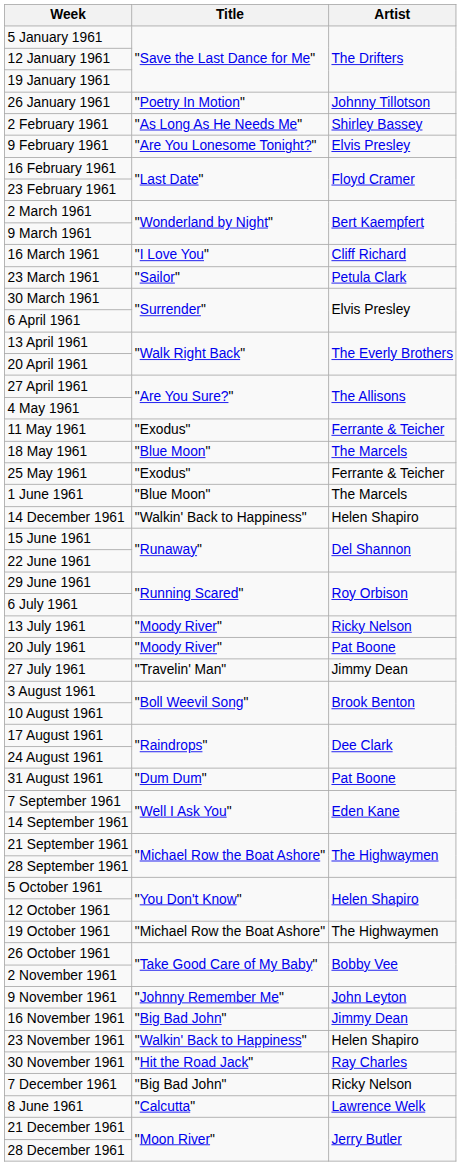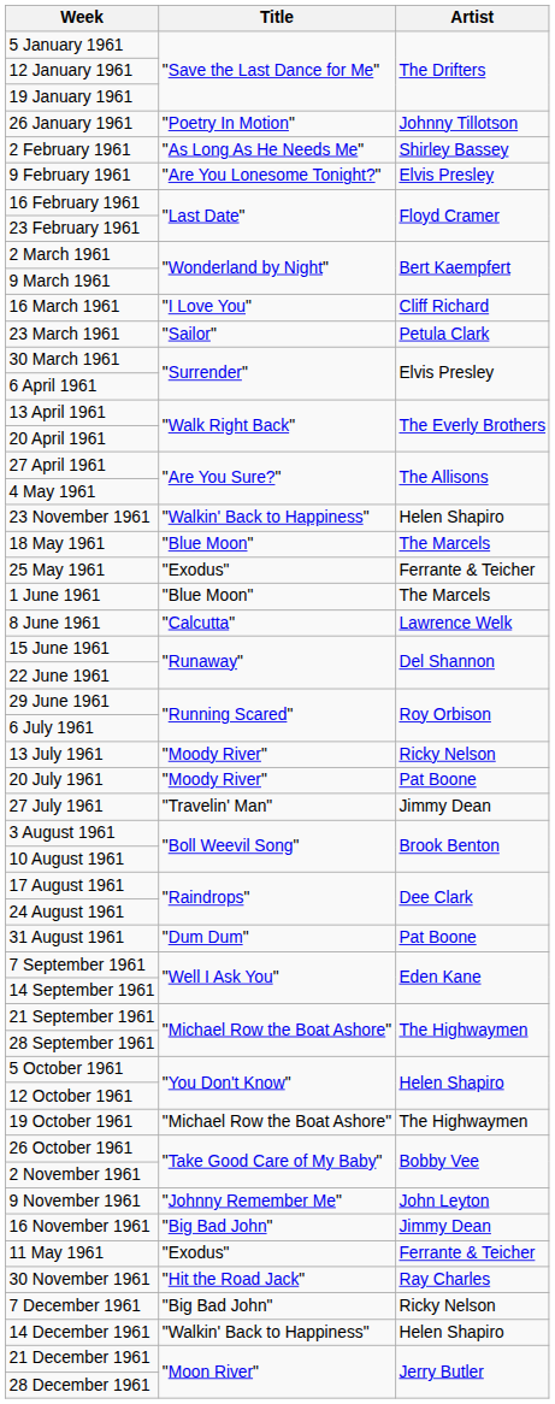 <table class="wikitable">
 <tr>
 <th>Week</th>
 <th>Title</th>
 <th>Artist</th>
 </tr>
 <tr>
 <td>5 January 1961</td>
 <td rowspan="3">"<a href='#'>Save the Last Dance for Me</a>"</td>
 <td rowspan="3"><a href='#'>The Drifters</a></td>
 </tr>
 <tr>
 <td>12 January 1961</td>
 </tr>
 <tr>
 <td>19 January 1961</td>
 </tr>
 <tr>
 <td>26 January 1961</td>
 <td rowspan="1">"<a href='#'>Poetry In Motion</a>"</td>
 <td rowspan="1"><a href='#'>Johnny Tillotson</a></td>
 </tr>
 <tr>
 <td>2 February 1961</td>
 <td rowspan="1">"<a href='#'>As Long As He Needs Me</a>"</td>
 <td rowspan="1"><a href='#'>Shirley Bassey</a></td>
 </tr>
 <tr>
 <td>9 February 1961</td>
 <td rowspan="1">"<a href='#'>Are You Lonesome Tonight?</a>"</td>
 <td rowspan="1"><a href='#'>Elvis Presley</a></td>
 </tr>
 <tr>
 <td>16 February 1961</td>
 <td rowspan="2">"<a href='#'>Last Date</a>"</td>
 <td rowspan="2"><a href='#'>Floyd Cramer</a></td>
 </tr>
 <tr>
 <td>23 February 1961</td>
 </tr>
 <tr>
 <td>2 March 1961</td>
 <td rowspan="2">"<a href='#'>Wonderland by Night</a>"</td>
 <td rowspan="2"><a href='#'>Bert Kaempfert</a></td>
 </tr>
 <tr>
 <td>9 March 1961</td>
 </tr>
 <tr>
 <td>16 March 1961</td>
 <td rowspan="1">"<a href='#'>I Love You</a>"</td>
 <td rowspan="1"><a href='#'>Cliff Richard</a></td>
 </tr>
 <tr>
 <td>23 March 1961</td>
 <td rowspan="1">"<a href='#'>Sailor</a>"</td>
 <td rowspan="1"><a href='#'>Petula Clark</a></td>
 </tr>
 <tr>
 <td>30 March 1961</td>
 <td rowspan="2">"<a href='#'>Surrender</a>"</td>
 <td rowspan="2">Elvis Presley</td>
 </tr>
 <tr>
 <td>6 April 1961</td>
 </tr>
 <tr>
 <td>13 April 1961</td>
 <td rowspan="2">"<a href='#'>Walk Right Back</a>"</td>
 <td rowspan="2"><a href='#'>The Everly Brothers</a></td>
 </tr>
 <tr>
 <td>20 April 1961</td>
 </tr>
 <tr>
 <td>27 April 1961</td>
 <td rowspan="2">"<a href='#'>Are You Sure?</a>"</td>
 <td rowspan="2"><a href='#'>The Allisons</a></td>
 </tr>
 <tr>
 <td>4 May 1961</td>
 </tr>
 <tr>
-<td>11 May 1961</td>
-<td rowspan="1">"Exodus"</td>
-<td rowspan="1"><a href='#'>Ferrante & Teicher</a></td>
+<td>23 November 1961</td>
+<td rowspan="1">"<a href='#'>Walkin' Back to Happiness</a>"</td>
+<td rowspan="1">Helen Shapiro</td>
 </tr>
 <tr>
 <td>18 May 1961</td>
 <td rowspan="1">"<a href='#'>Blue Moon</a>"</td>
 <td rowspan="1"><a href='#'>The Marcels</a></td>
 </tr>
 <tr>
 <td>25 May 1961</td>
 <td rowspan="1">"Exodus"</td>
 <td rowspan="1">Ferrante & Teicher</td>
 </tr>
 <tr>
 <td>1 June 1961</td>
 <td rowspan="1">"Blue Moon"</td>
 <td rowspan="1">The Marcels</td>
 </tr>
 <tr>
-<td>14 December 1961</td>
-<td rowspan="1">"Walkin' Back to Happiness"</td>
-<td rowspan="1">Helen Shapiro</td>
+<td>8 June 1961</td>
+<td rowspan="1">"<a href='#'>Calcutta</a>"</td>
+<td rowspan="1"><a href='#'>Lawrence Welk</a></td>
 </tr>
 <tr>
 <td>15 June 1961</td>
 <td rowspan="2">"<a href='#'>Runaway</a>"</td>
 <td rowspan="2"><a href='#'>Del Shannon</a></td>
 </tr>
 <tr>
 <td>22 June 1961</td>
 </tr>
 <tr>
 <td>29 June 1961</td>
 <td rowspan="2">"<a href='#'>Running Scared</a>"</td>
 <td rowspan="2"><a href='#'>Roy Orbison</a></td>
 </tr>
 <tr>
 <td>6 July 1961</td>
 </tr>
 <tr>
 <td>13 July 1961</td>
 <td rowspan="1">"<a href='#'>Moody River</a>"</td>
 <td rowspan="1"><a href='#'>Ricky Nelson</a></td>
 </tr>
 <tr>
 <td>20 July 1961</td>
 <td rowspan="1">"<a href='#'>Moody River</a>"</td>
 <td rowspan="1"><a href='#'>Pat Boone</a></td>
 </tr>
 <tr>
 <td>27 July 1961</td>
 <td rowspan="1">"Travelin' Man"</td>
 <td rowspan="1">Jimmy Dean</td>
 </tr>
 <tr>
 <td>3 August 1961</td>
 <td rowspan="2">"<a href='#'>Boll Weevil Song</a>"</td>
 <td rowspan="2"><a href='#'>Brook Benton</a></td>
 </tr>
 <tr>
 <td>10 August 1961</td>
 </tr>
 <tr>
 <td>17 August 1961</td>
 <td rowspan="2">"<a href='#'>Raindrops</a>"</td>
 <td rowspan="2"><a href='#'>Dee Clark</a></td>
 </tr>
 <tr>
 <td>24 August 1961</td>
 </tr>
 <tr>
 <td>31 August 1961</td>
 <td rowspan="1">"<a href='#'>Dum Dum</a>"</td>
 <td rowspan="1"><a href='#'>Pat Boone</a></td>
 </tr>
 <tr>
 <td>7 September 1961</td>
 <td rowspan="2">"<a href='#'>Well I Ask You</a>"</td>
 <td rowspan="2"><a href='#'>Eden Kane</a></td>
 </tr>
 <tr>
 <td>14 September 1961</td>
 </tr>
 <tr>
 <td>21 September 1961</td>
 <td rowspan="2">"<a href='#'>Michael Row the Boat Ashore</a>"</td>
 <td rowspan="2"><a href='#'>The Highwaymen</a></td>
 </tr>
 <tr>
 <td>28 September 1961</td>
 </tr>
 <tr>
 <td>5 October 1961</td>
 <td rowspan="2">"<a href='#'>You Don't Know</a>"</td>
 <td rowspan="2"><a href='#'>Helen Shapiro</a></td>
 </tr>
 <tr>
 <td>12 October 1961</td>
 </tr>
 <tr>
 <td>19 October 1961</td>
 <td rowspan="1">"Michael Row the Boat Ashore"</td>
 <td rowspan="1">The Highwaymen</td>
 </tr>
 <tr>
 <td>26 October 1961</td>
 <td rowspan="2">"<a href='#'>Take Good Care of My Baby</a>"</td>
 <td rowspan="2"><a href='#'>Bobby Vee</a></td>
 </tr>
 <tr>
 <td>2 November 1961</td>
 </tr>
 <tr>
 <td>9 November 1961</td>
 <td rowspan="1">"<a href='#'>Johnny Remember Me</a>"</td>
 <td rowspan="1"><a href='#'>John Leyton</a></td>
 </tr>
 <tr>
 <td>16 November 1961</td>
 <td rowspan="1">"<a href='#'>Big Bad John</a>"</td>
 <td rowspan="1"><a href='#'>Jimmy Dean</a></td>
 </tr>
 <tr>
-<td>23 November 1961</td>
-<td rowspan="1">"<a href='#'>Walkin' Back to Happiness</a>"</td>
-<td rowspan="1">Helen Shapiro</td>
+<td>11 May 1961</td>
+<td rowspan="1">"Exodus"</td>
+<td rowspan="1"><a href='#'>Ferrante & Teicher</a></td>
 </tr>
 <tr>
 <td>30 November 1961</td>
 <td rowspan="1">"<a href='#'>Hit the Road Jack</a>"</td>
 <td rowspan="1"><a href='#'>Ray Charles</a></td>
 </tr>
 <tr>
 <td>7 December 1961</td>
 <td rowspan="1">"Big Bad John"</td>
 <td rowspan="1">Ricky Nelson</td>
 </tr>
 <tr>
-<td>8 June 1961</td>
-<td rowspan="1">"<a href='#'>Calcutta</a>"</td>
-<td rowspan="1"><a href='#'>Lawrence Welk</a></td>
+<td>14 December 1961</td>
+<td rowspan="1">"Walkin' Back to Happiness"</td>
+<td rowspan="1">Helen Shapiro</td>
 </tr>
 <tr>
 <td>21 December 1961</td>
 <td rowspan="2">"<a href='#'>Moon River</a>"</td>
 <td rowspan="2"><a href='#'>Jerry Butler</a></td>
 </tr>
 <tr>
 <td>28 December 1961</td>
 </tr>
 </table>
